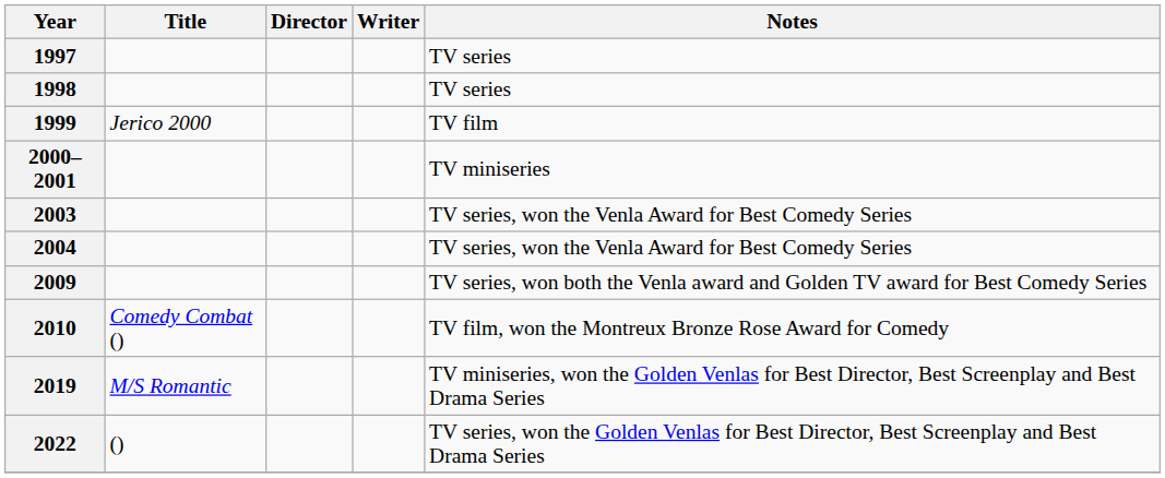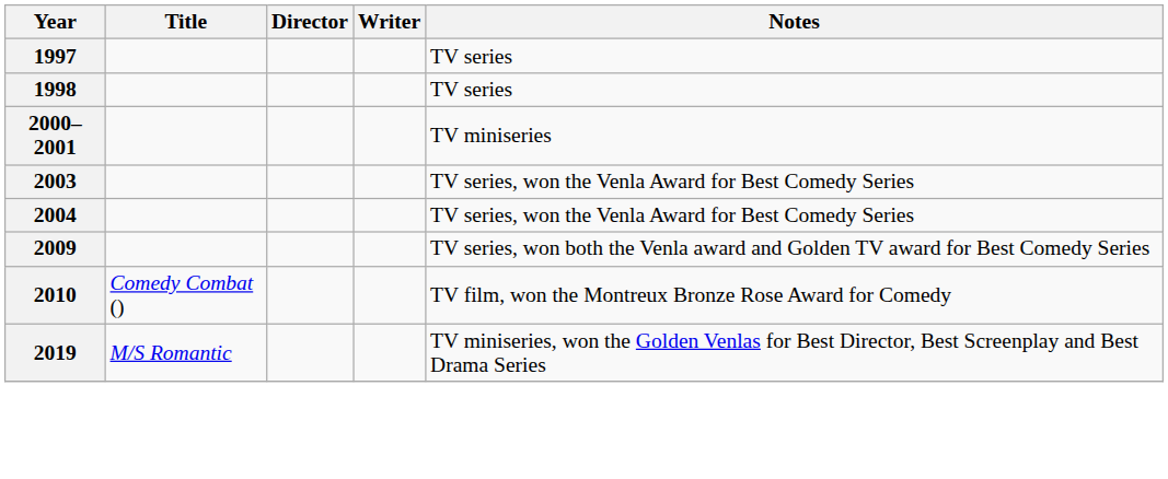 <table class="wikitable plainrowheaders sortable">
 <tr>
 <th scope="col">Year</th>
 <th scope="col">Title</th>
 <th scope="col">Director</th>
 <th scope="col">Writer</th>
 <th scope="col">Notes</th>
 </tr>
 <tr>
 <th scope="row">1997</th>
 <td><em></em></td>
 <td></td>
 <td></td>
 <td>TV series</td>
 </tr>
 <tr>
 <th scope="row">1998</th>
 <td></td>
 <td></td>
 <td></td>
 <td>TV series</td>
-</tr>
-<tr>
-<th scope="row">1999</th>
-<td><em>Jerico 2000</em></td>
-<td></td>
-<td></td>
-<td>TV film</td>
 </tr>
 <tr>
 <th scope="row">2000–2001</th>
 <td></td>
 <td></td>
 <td></td>
 <td>TV miniseries</td>
 </tr>
 <tr>
 <th scope="row">2003</th>
 <td></td>
 <td></td>
 <td></td>
 <td>TV series, won the Venla Award for Best Comedy Series</td>
 </tr>
 <tr>
 <th scope="row">2004</th>
 <td></td>
 <td></td>
 <td></td>
 <td>TV series, won the Venla Award for Best Comedy Series</td>
 </tr>
 <tr>
 <th scope="row">2009</th>
 <td></td>
 <td></td>
 <td></td>
 <td>TV series, won both the Venla award and Golden TV award for Best Comedy Series</td>
 </tr>
 <tr>
 <th scope="row">2010</th>
 <td><em><a href='#'>Comedy Combat</a></em> ()</td>
 <td></td>
 <td></td>
 <td>TV film, won the Montreux Bronze Rose Award for Comedy</td>
 </tr>
 <tr>
 <th scope="row">2019</th>
 <td><em><a href='#'>M/S Romantic</a></em></td>
 <td></td>
 <td></td>
 <td>TV miniseries, won the <a href='#'>Golden Venlas</a> for Best Director, Best Screenplay and Best Drama Series</td>
 </tr>
 <tr>
-<th scope="row">2022</th>
-<td><em></em> ()</td>
-<td></td>
-<td></td>
-<td>TV series, won the <a href='#'>Golden Venlas</a> for Best Director, Best Screenplay and Best Drama Series</td>
-</tr>
-<tr>
 </tr>
 </table>
